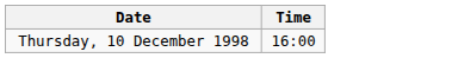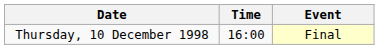 <table class = "wikitable" style="text-align:center;">
 <tr>
 <th width=220>Date</th>
 <th width=50>Time</th>
+<th width=100>Event</th>
 </tr>
 <tr>
 <td>Thursday, 10 December 1998</td>
 <td>16:00</td>
+<td bgcolor=ffffcc>Final</td>
 </tr>
 </table>
